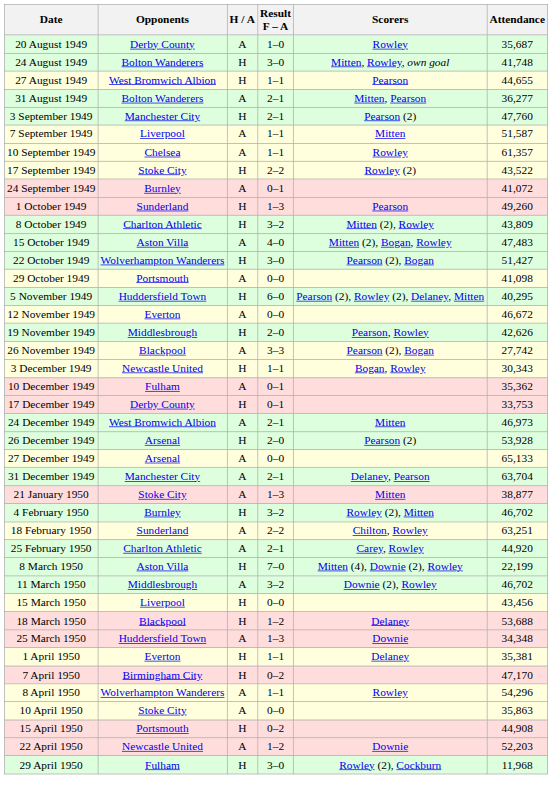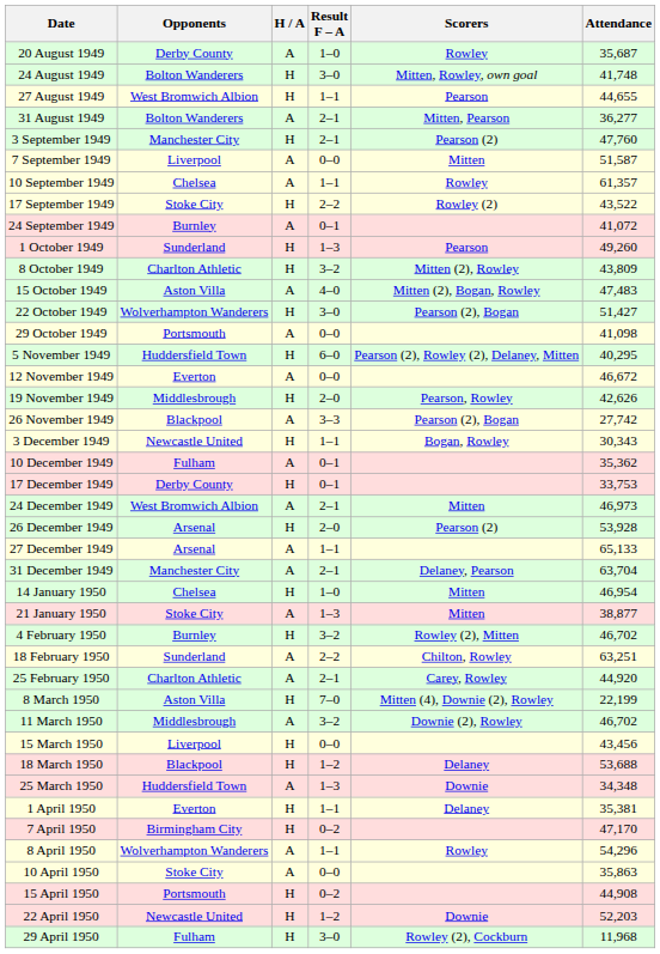 <table class="wikitable" style="text-align:center">
 <tr>
 <th>Date</th>
 <th>Opponents</th>
 <th>H / A</th>
 <th>Result<br>F – A</th>
 <th>Scorers</th>
 <th>Attendance</th>
 </tr>
 <tr bgcolor="#ddffdd">
 <td>20 August 1949</td>
 <td><a href='#'>Derby County</a></td>
 <td>A</td>
 <td>1–0</td>
 <td><a href='#'>Rowley</a></td>
 <td>35,687</td>
 </tr>
 <tr bgcolor="#ddffdd">
 <td>24 August 1949</td>
 <td><a href='#'>Bolton Wanderers</a></td>
 <td>H</td>
 <td>3–0</td>
 <td><a href='#'>Mitten</a>, <a href='#'>Rowley</a>, <em>own goal</em></td>
 <td>41,748</td>
 </tr>
 <tr bgcolor="#ffffdd">
 <td>27 August 1949</td>
 <td><a href='#'>West Bromwich Albion</a></td>
 <td>H</td>
 <td>1–1</td>
 <td><a href='#'>Pearson</a></td>
 <td>44,655</td>
 </tr>
 <tr bgcolor="#ddffdd">
 <td>31 August 1949</td>
 <td><a href='#'>Bolton Wanderers</a></td>
 <td>A</td>
 <td>2–1</td>
 <td><a href='#'>Mitten</a>, <a href='#'>Pearson</a></td>
 <td>36,277</td>
 </tr>
 <tr bgcolor="#ddffdd">
 <td>3 September 1949</td>
 <td><a href='#'>Manchester City</a></td>
 <td>H</td>
 <td>2–1</td>
 <td><a href='#'>Pearson</a> (2)</td>
 <td>47,760</td>
 </tr>
 <tr bgcolor="#ffffdd">
 <td>7 September 1949</td>
 <td><a href='#'>Liverpool</a></td>
 <td>A</td>
-<td>1–1</td>
+<td>0–0</td>
 <td><a href='#'>Mitten</a></td>
 <td>51,587</td>
 </tr>
 <tr bgcolor="#ffffdd">
 <td>10 September 1949</td>
 <td><a href='#'>Chelsea</a></td>
 <td>A</td>
 <td>1–1</td>
 <td><a href='#'>Rowley</a></td>
 <td>61,357</td>
 </tr>
 <tr bgcolor="#ffffdd">
 <td>17 September 1949</td>
 <td><a href='#'>Stoke City</a></td>
 <td>H</td>
 <td>2–2</td>
 <td><a href='#'>Rowley</a> (2)</td>
 <td>43,522</td>
 </tr>
 <tr bgcolor="#ffdddd">
 <td>24 September 1949</td>
 <td><a href='#'>Burnley</a></td>
 <td>A</td>
 <td>0–1</td>
 <td></td>
 <td>41,072</td>
 </tr>
 <tr bgcolor="#ffdddd">
 <td>1 October 1949</td>
 <td><a href='#'>Sunderland</a></td>
 <td>H</td>
 <td>1–3</td>
 <td><a href='#'>Pearson</a></td>
 <td>49,260</td>
 </tr>
 <tr bgcolor="#ddffdd">
 <td>8 October 1949</td>
 <td><a href='#'>Charlton Athletic</a></td>
 <td>H</td>
 <td>3–2</td>
 <td><a href='#'>Mitten</a> (2), <a href='#'>Rowley</a></td>
 <td>43,809</td>
 </tr>
 <tr bgcolor="#ddffdd">
 <td>15 October 1949</td>
 <td><a href='#'>Aston Villa</a></td>
 <td>A</td>
 <td>4–0</td>
 <td><a href='#'>Mitten</a> (2), <a href='#'>Bogan</a>, <a href='#'>Rowley</a></td>
 <td>47,483</td>
 </tr>
 <tr bgcolor="#ddffdd">
 <td>22 October 1949</td>
 <td><a href='#'>Wolverhampton Wanderers</a></td>
 <td>H</td>
 <td>3–0</td>
 <td><a href='#'>Pearson</a> (2), <a href='#'>Bogan</a></td>
 <td>51,427</td>
 </tr>
 <tr bgcolor="#ffffdd">
 <td>29 October 1949</td>
 <td><a href='#'>Portsmouth</a></td>
 <td>A</td>
 <td>0–0</td>
 <td></td>
 <td>41,098</td>
 </tr>
 <tr bgcolor="#ddffdd">
 <td>5 November 1949</td>
 <td><a href='#'>Huddersfield Town</a></td>
 <td>H</td>
 <td>6–0</td>
 <td><a href='#'>Pearson</a> (2), <a href='#'>Rowley</a> (2), <a href='#'>Delaney</a>, <a href='#'>Mitten</a></td>
 <td>40,295</td>
 </tr>
 <tr bgcolor="#ffffdd">
 <td>12 November 1949</td>
 <td><a href='#'>Everton</a></td>
 <td>A</td>
 <td>0–0</td>
 <td></td>
 <td>46,672</td>
 </tr>
 <tr bgcolor="#ddffdd">
 <td>19 November 1949</td>
 <td><a href='#'>Middlesbrough</a></td>
 <td>H</td>
 <td>2–0</td>
 <td><a href='#'>Pearson</a>, <a href='#'>Rowley</a></td>
 <td>42,626</td>
 </tr>
 <tr bgcolor="#ffffdd">
 <td>26 November 1949</td>
 <td><a href='#'>Blackpool</a></td>
 <td>A</td>
 <td>3–3</td>
 <td><a href='#'>Pearson</a> (2), <a href='#'>Bogan</a></td>
 <td>27,742</td>
 </tr>
 <tr bgcolor="#ffffdd">
 <td>3 December 1949</td>
 <td><a href='#'>Newcastle United</a></td>
 <td>H</td>
 <td>1–1</td>
 <td><a href='#'>Bogan</a>, <a href='#'>Rowley</a></td>
 <td>30,343</td>
 </tr>
 <tr bgcolor="#ffdddd">
 <td>10 December 1949</td>
 <td><a href='#'>Fulham</a></td>
 <td>A</td>
 <td>0–1</td>
 <td></td>
 <td>35,362</td>
 </tr>
 <tr bgcolor="#ffdddd">
 <td>17 December 1949</td>
 <td><a href='#'>Derby County</a></td>
 <td>H</td>
 <td>0–1</td>
 <td></td>
 <td>33,753</td>
 </tr>
 <tr bgcolor="#ddffdd">
 <td>24 December 1949</td>
 <td><a href='#'>West Bromwich Albion</a></td>
 <td>A</td>
 <td>2–1</td>
 <td><a href='#'>Mitten</a></td>
 <td>46,973</td>
 </tr>
 <tr bgcolor="#ddffdd">
 <td>26 December 1949</td>
 <td><a href='#'>Arsenal</a></td>
 <td>H</td>
 <td>2–0</td>
 <td><a href='#'>Pearson</a> (2)</td>
 <td>53,928</td>
 </tr>
 <tr bgcolor="#ffffdd">
 <td>27 December 1949</td>
 <td><a href='#'>Arsenal</a></td>
 <td>A</td>
-<td>0–0</td>
+<td>1–1</td>
 <td></td>
 <td>65,133</td>
 </tr>
 <tr bgcolor="#ddffdd">
 <td>31 December 1949</td>
 <td><a href='#'>Manchester City</a></td>
 <td>A</td>
 <td>2–1</td>
 <td><a href='#'>Delaney</a>, <a href='#'>Pearson</a></td>
 <td>63,704</td>
+</tr>
+<tr bgcolor="#ddffdd">
+<td>14 January 1950</td>
+<td><a href='#'>Chelsea</a></td>
+<td>H</td>
+<td>1–0</td>
+<td><a href='#'>Mitten</a></td>
+<td>46,954</td>
 </tr>
 <tr bgcolor="#ffdddd">
 <td>21 January 1950</td>
 <td><a href='#'>Stoke City</a></td>
 <td>A</td>
 <td>1–3</td>
 <td><a href='#'>Mitten</a></td>
 <td>38,877</td>
 </tr>
 <tr bgcolor="#ddffdd">
 <td>4 February 1950</td>
 <td><a href='#'>Burnley</a></td>
 <td>H</td>
 <td>3–2</td>
 <td><a href='#'>Rowley</a> (2), <a href='#'>Mitten</a></td>
 <td>46,702</td>
 </tr>
 <tr bgcolor="#ffffdd">
 <td>18 February 1950</td>
 <td><a href='#'>Sunderland</a></td>
 <td>A</td>
 <td>2–2</td>
 <td><a href='#'>Chilton</a>, <a href='#'>Rowley</a></td>
 <td>63,251</td>
 </tr>
 <tr bgcolor="#ddffdd">
 <td>25 February 1950</td>
 <td><a href='#'>Charlton Athletic</a></td>
 <td>A</td>
 <td>2–1</td>
 <td><a href='#'>Carey</a>, <a href='#'>Rowley</a></td>
 <td>44,920</td>
 </tr>
 <tr bgcolor="#ddffdd">
 <td>8 March 1950</td>
 <td><a href='#'>Aston Villa</a></td>
 <td>H</td>
 <td>7–0</td>
 <td><a href='#'>Mitten</a> (4), <a href='#'>Downie</a> (2), <a href='#'>Rowley</a></td>
 <td>22,199</td>
 </tr>
 <tr bgcolor="#ddffdd">
 <td>11 March 1950</td>
 <td><a href='#'>Middlesbrough</a></td>
 <td>A</td>
 <td>3–2</td>
 <td><a href='#'>Downie</a> (2), <a href='#'>Rowley</a></td>
 <td>46,702</td>
 </tr>
 <tr bgcolor="#ffffdd">
 <td>15 March 1950</td>
 <td><a href='#'>Liverpool</a></td>
 <td>H</td>
 <td>0–0</td>
 <td></td>
 <td>43,456</td>
 </tr>
 <tr bgcolor="#ffdddd">
 <td>18 March 1950</td>
 <td><a href='#'>Blackpool</a></td>
 <td>H</td>
 <td>1–2</td>
 <td><a href='#'>Delaney</a></td>
 <td>53,688</td>
 </tr>
 <tr bgcolor="#ffdddd">
 <td>25 March 1950</td>
 <td><a href='#'>Huddersfield Town</a></td>
 <td>A</td>
 <td>1–3</td>
 <td><a href='#'>Downie</a></td>
 <td>34,348</td>
 </tr>
 <tr bgcolor="#ffffdd">
 <td>1 April 1950</td>
 <td><a href='#'>Everton</a></td>
 <td>H</td>
 <td>1–1</td>
 <td><a href='#'>Delaney</a></td>
 <td>35,381</td>
 </tr>
 <tr bgcolor="#ffdddd">
 <td>7 April 1950</td>
 <td><a href='#'>Birmingham City</a></td>
 <td>H</td>
 <td>0–2</td>
 <td></td>
 <td>47,170</td>
 </tr>
 <tr bgcolor="#ffffdd">
 <td>8 April 1950</td>
 <td><a href='#'>Wolverhampton Wanderers</a></td>
 <td>A</td>
 <td>1–1</td>
 <td><a href='#'>Rowley</a></td>
 <td>54,296</td>
 </tr>
 <tr bgcolor="#ffffdd">
 <td>10 April 1950</td>
 <td><a href='#'>Stoke City</a></td>
 <td>A</td>
 <td>0–0</td>
 <td></td>
 <td>35,863</td>
 </tr>
 <tr bgcolor="#ffdddd">
 <td>15 April 1950</td>
 <td><a href='#'>Portsmouth</a></td>
 <td>H</td>
 <td>0–2</td>
 <td></td>
 <td>44,908</td>
 </tr>
 <tr bgcolor="#ffdddd">
 <td>22 April 1950</td>
 <td><a href='#'>Newcastle United</a></td>
-<td>A</td>
+<td>H</td>
 <td>1–2</td>
 <td><a href='#'>Downie</a></td>
 <td>52,203</td>
 </tr>
 <tr bgcolor="#ddffdd">
 <td>29 April 1950</td>
 <td><a href='#'>Fulham</a></td>
 <td>H</td>
 <td>3–0</td>
 <td><a href='#'>Rowley</a> (2), <a href='#'>Cockburn</a></td>
 <td>11,968</td>
 </tr>
 </table>
